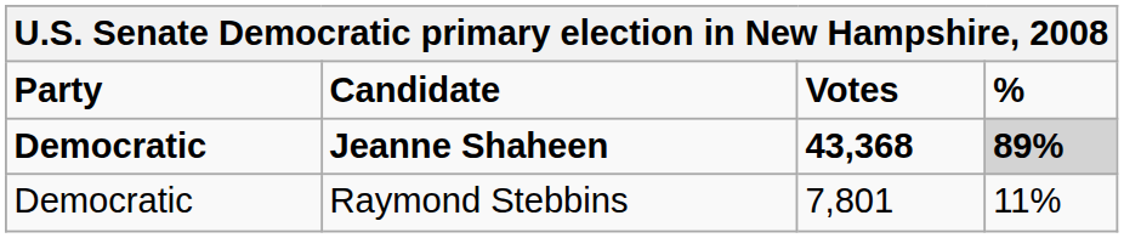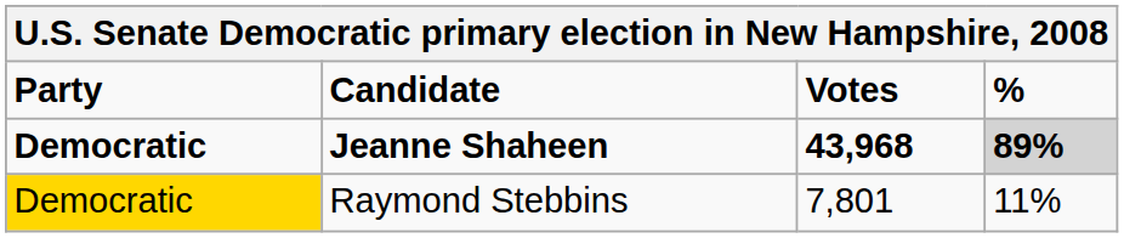 <table class="wikitable">
 <tr>
 <th colspan="4">U.S. Senate Democratic primary election in New Hampshire, 2008</th>
 </tr>
 <tr>
 <td><strong>Party</strong></td>
 <td><strong>Candidate</strong></td>
 <td><strong>Votes</strong></td>
 <td><strong>%</strong></td>
 </tr>
 <tr>
 <td><strong>Democratic</strong></td>
 <td><strong>Jeanne Shaheen</strong></td>
-<td><strong>43,368</strong></td>
+<td><strong>43,968</strong></td>
 <td style="background: lightgrey;"><strong>89%</strong></td>
 </tr>
 <tr>
-<td>Democratic</td>
+<td style="background: gold;">Democratic</td>
 <td>Raymond Stebbins</td>
 <td>7,801</td>
 <td>11%</td>
 </tr>
 </table>
